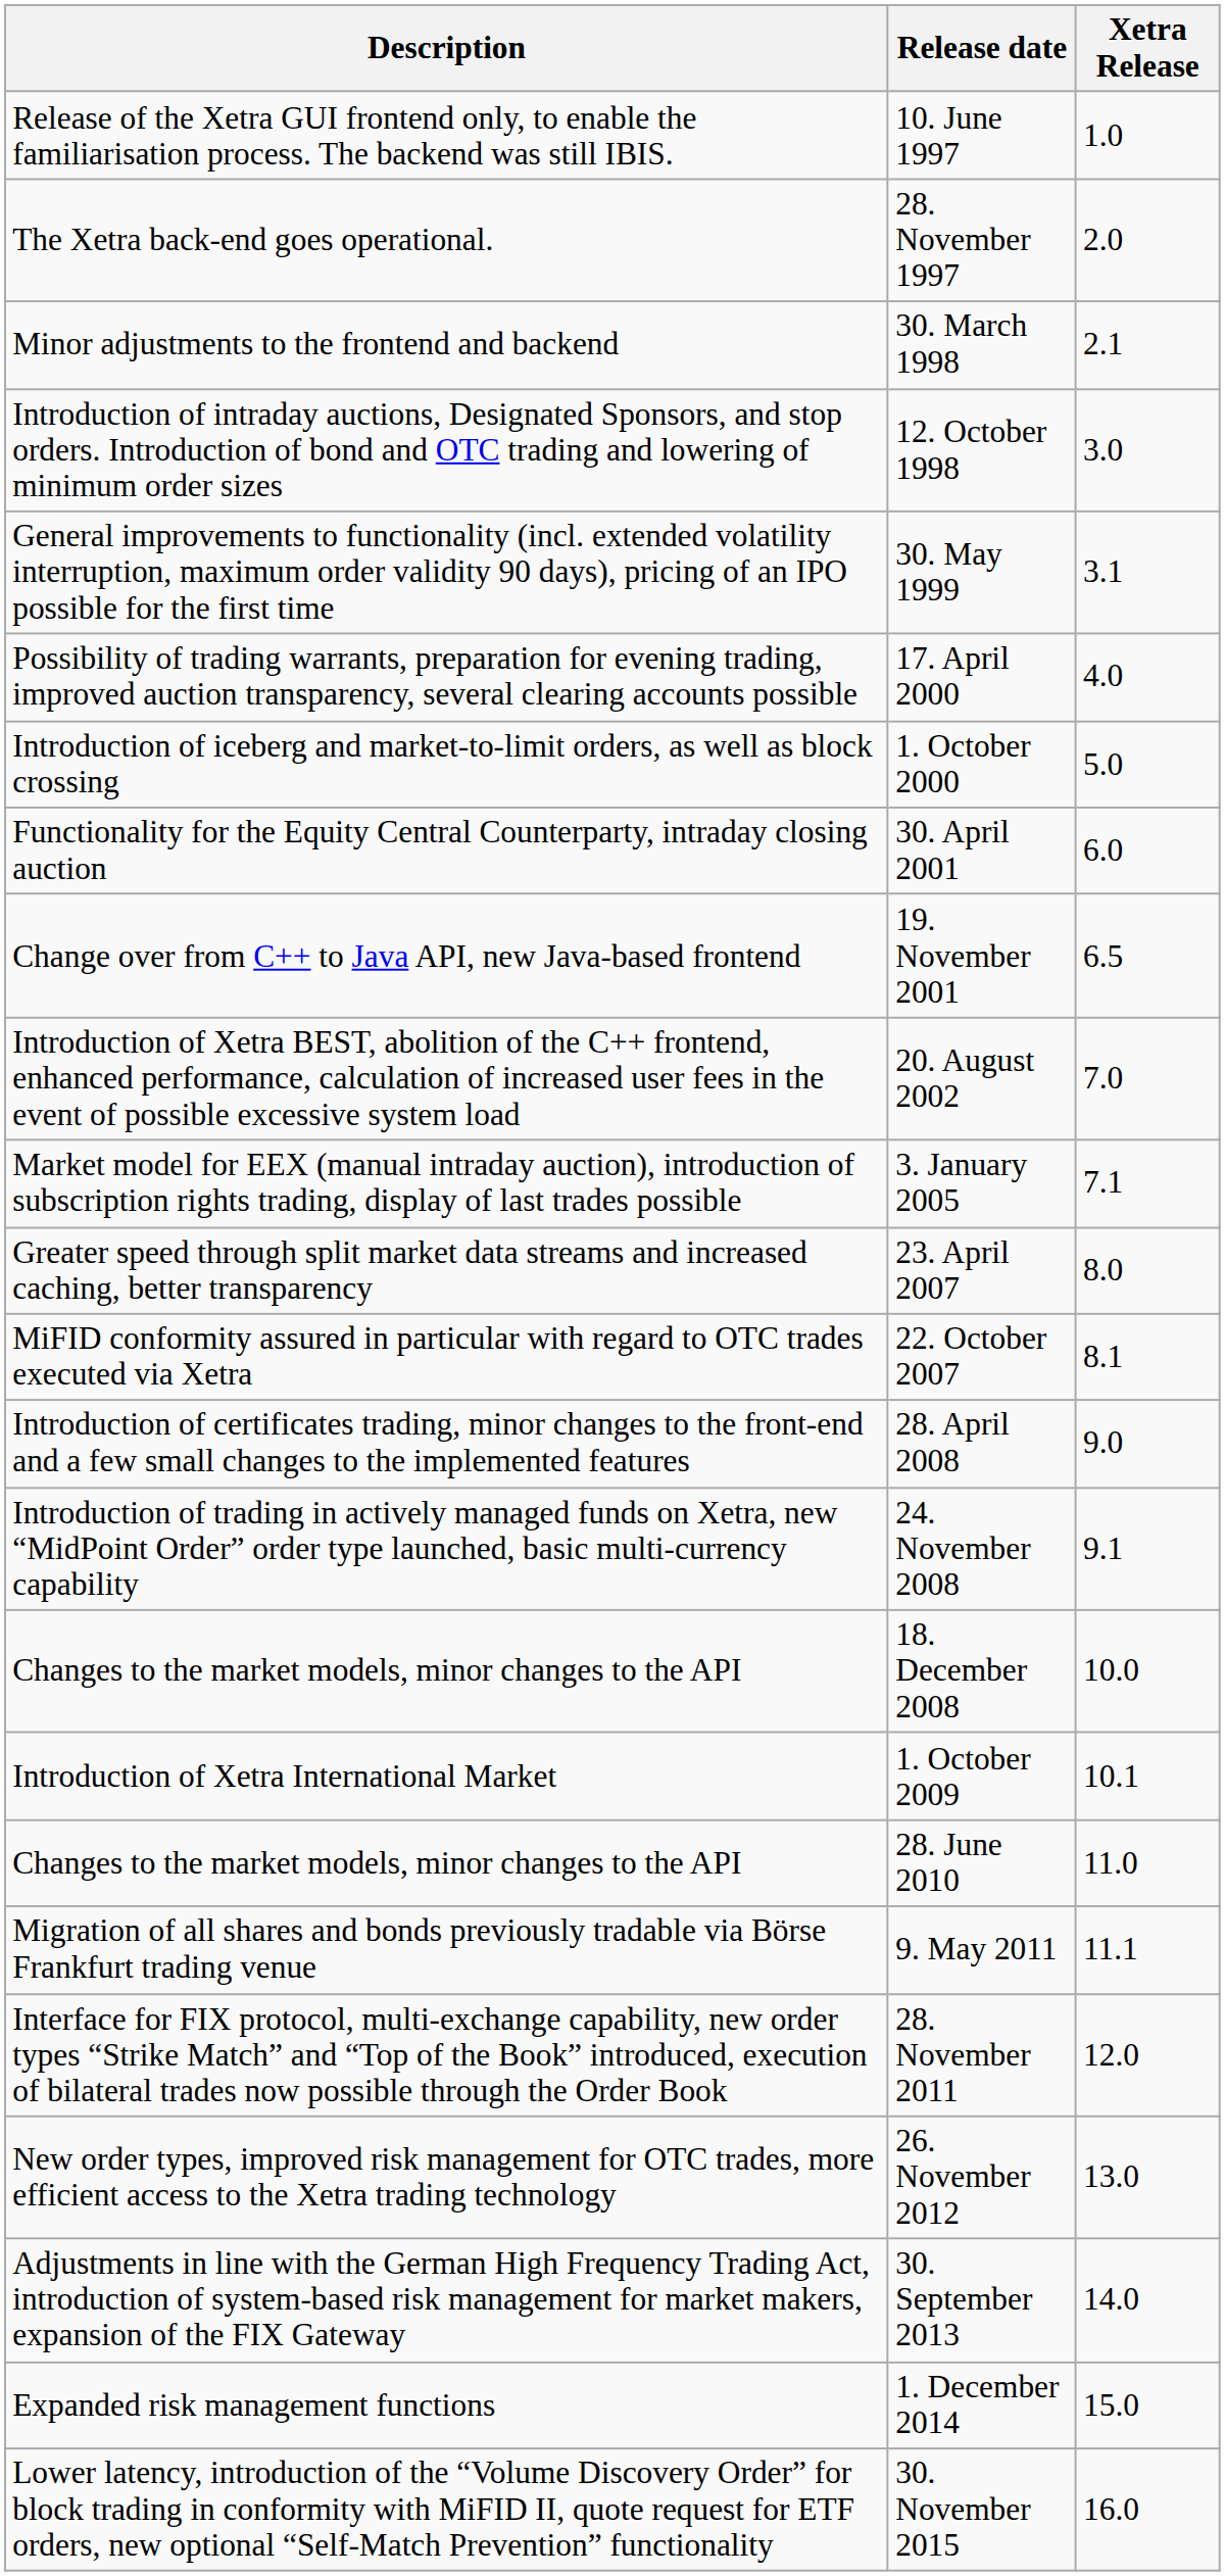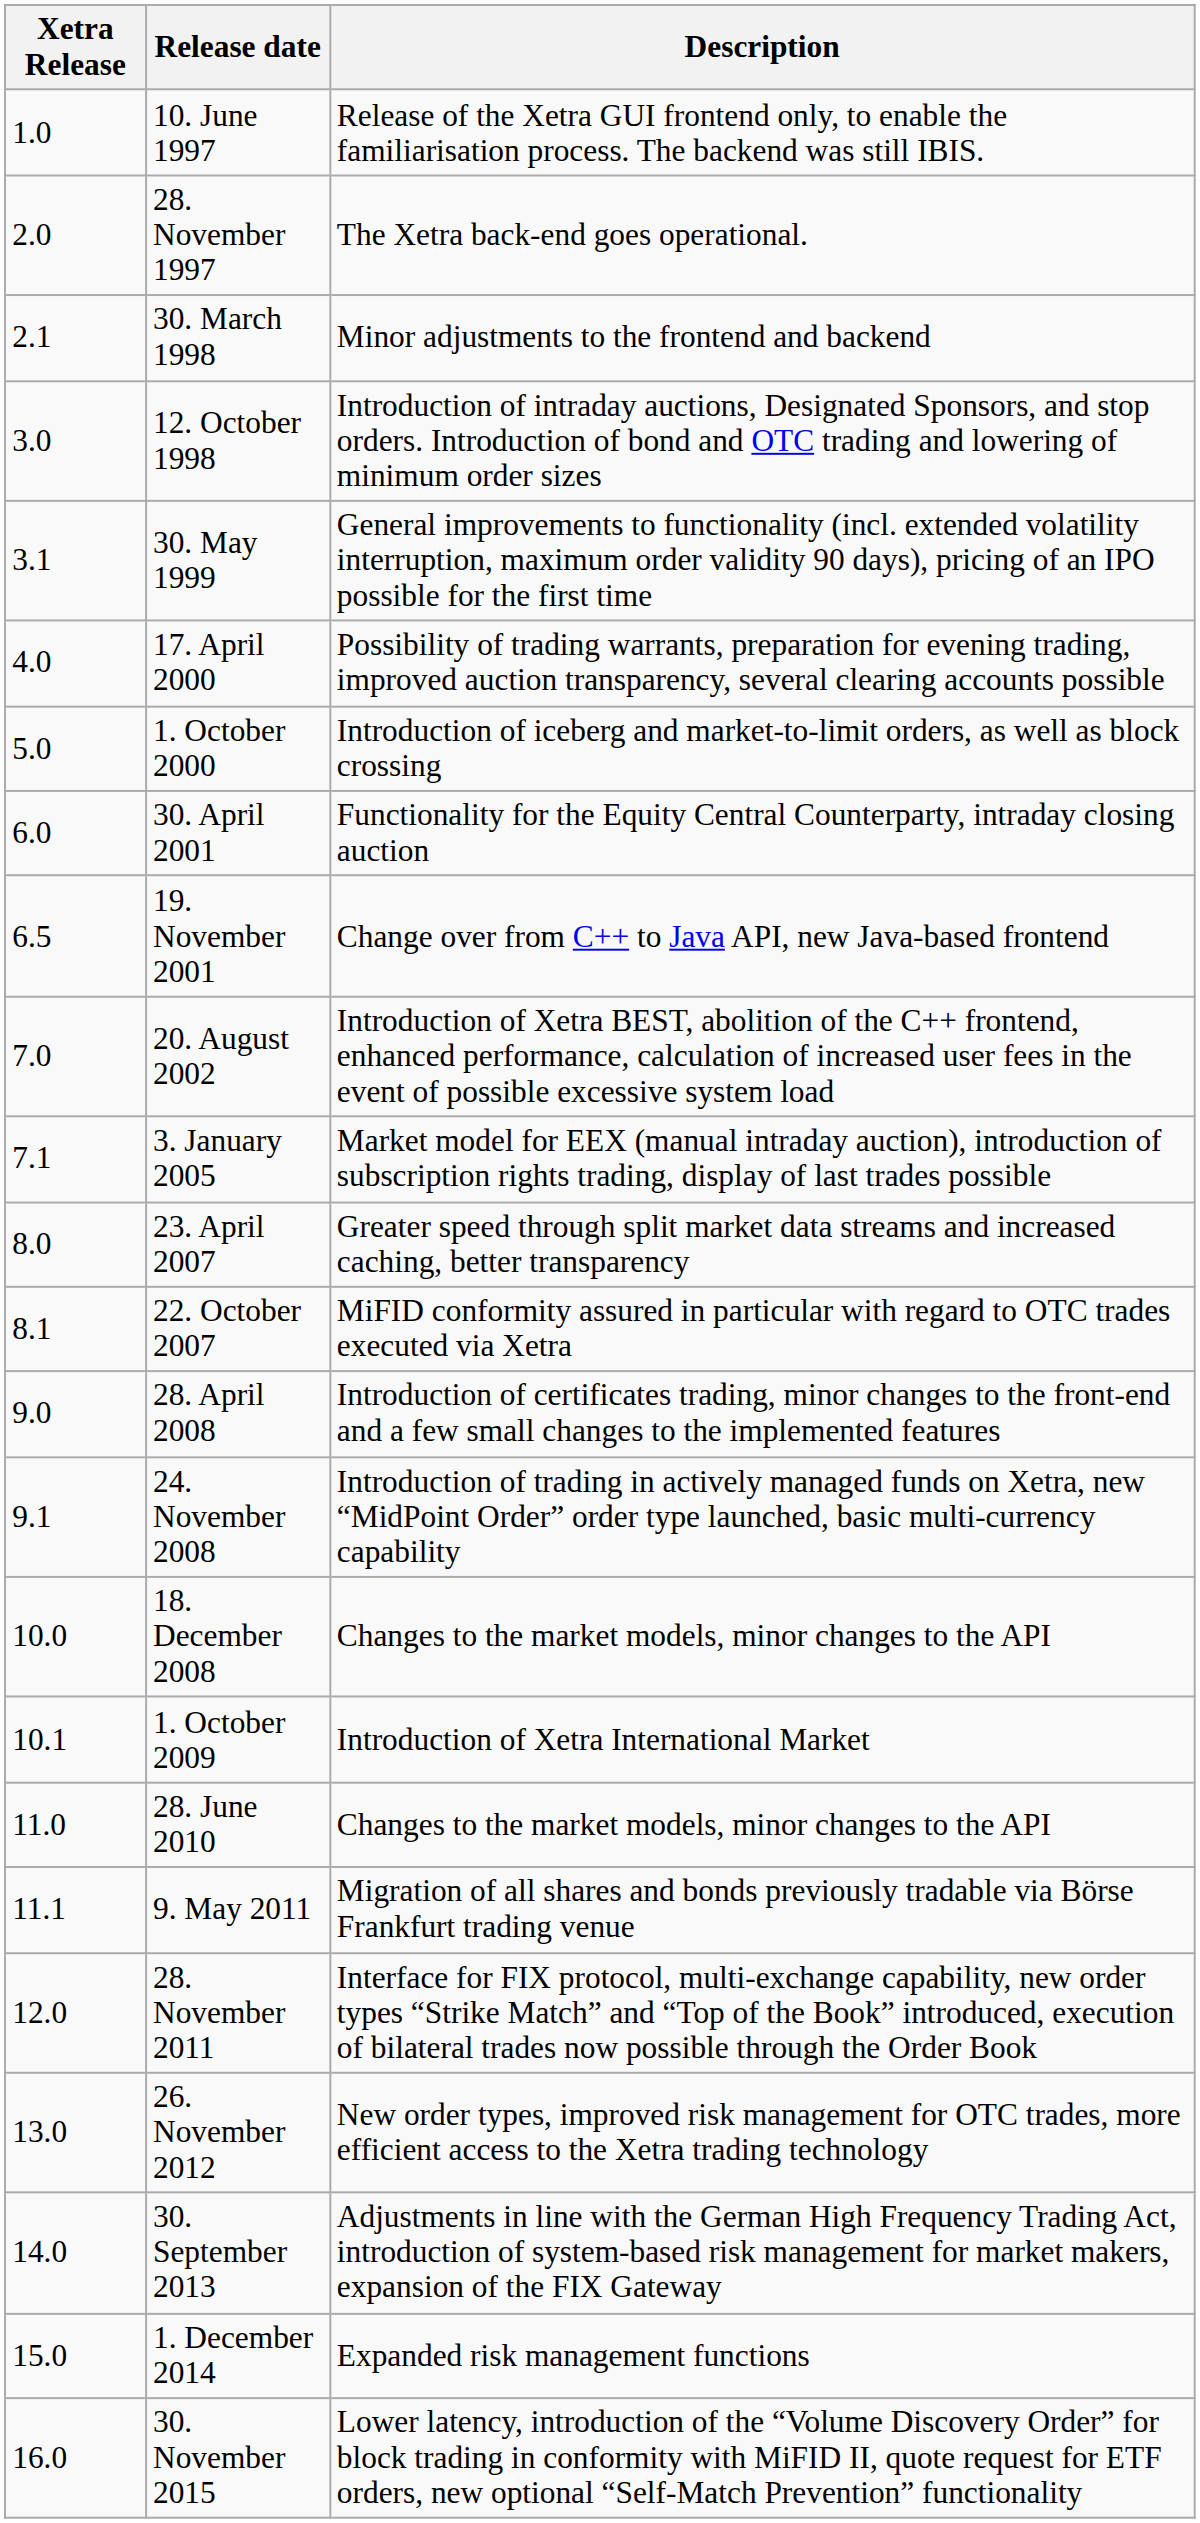 <table class="wikitable">
 <tr class="hintergrundfarbe5">
+<th>Xetra Release</th>
+<th>Release date</th>
 <th>Description</th>
-<th>Release date</th>
-<th>Xetra Release</th>
 </tr>
 <tr>
+<td>1.0</td>
+<td>10. June 1997</td>
 <td>Release of the Xetra GUI frontend only, to enable the familiarisation process. The backend was still IBIS.</td>
-<td>10. June 1997</td>
-<td>1.0</td>
 </tr>
 <tr>
+<td>2.0</td>
+<td>28. November 1997</td>
 <td>The Xetra back-end goes operational.</td>
-<td>28. November 1997</td>
-<td>2.0</td>
 </tr>
 <tr>
+<td>2.1</td>
+<td>30. March 1998</td>
 <td>Minor adjustments to the frontend and backend</td>
-<td>30. March 1998</td>
-<td>2.1</td>
 </tr>
 <tr>
+<td>3.0</td>
+<td>12. October 1998</td>
 <td>Introduction of intraday auctions, Designated Sponsors, and stop orders. Introduction of bond and <a href='#'>OTC</a> trading and lowering of minimum order sizes</td>
-<td>12. October 1998</td>
-<td>3.0</td>
 </tr>
 <tr>
+<td>3.1</td>
+<td>30. May 1999</td>
 <td>General improvements to functionality (incl. extended volatility interruption, maximum order validity 90 days), pricing of an IPO possible for the first time</td>
-<td>30. May 1999</td>
-<td>3.1</td>
 </tr>
 <tr>
+<td>4.0</td>
+<td>17. April 2000</td>
 <td>Possibility of trading warrants, preparation for evening trading, improved auction transparency, several clearing accounts possible</td>
-<td>17. April 2000</td>
-<td>4.0</td>
 </tr>
 <tr>
+<td>5.0</td>
+<td>1. October 2000</td>
 <td>Introduction of iceberg and market-to-limit orders, as well as block crossing</td>
-<td>1. October 2000</td>
-<td>5.0</td>
 </tr>
 <tr>
+<td>6.0</td>
+<td>30. April 2001</td>
 <td>Functionality for the Equity Central Counterparty, intraday closing auction</td>
-<td>30. April 2001</td>
-<td>6.0</td>
 </tr>
 <tr>
+<td>6.5</td>
+<td>19. November 2001</td>
 <td>Change over from <a href='#'>C++</a> to <a href='#'>Java</a> API, new Java-based frontend</td>
-<td>19. November 2001</td>
-<td>6.5</td>
 </tr>
 <tr>
+<td>7.0</td>
+<td>20. August 2002</td>
 <td>Introduction of Xetra BEST, abolition of the C++ frontend, enhanced performance, calculation of increased user fees in the event of possible excessive system load</td>
-<td>20. August 2002</td>
-<td>7.0</td>
 </tr>
 <tr>
+<td>7.1</td>
+<td>3. January 2005</td>
 <td>Market model for EEX (manual intraday auction), introduction of subscription rights trading, display of last trades possible</td>
-<td>3. January 2005</td>
-<td>7.1</td>
 </tr>
 <tr>
+<td>8.0</td>
+<td>23. April 2007</td>
 <td>Greater speed through split market data streams and increased caching, better transparency</td>
-<td>23. April 2007</td>
-<td>8.0</td>
 </tr>
 <tr>
+<td>8.1</td>
+<td>22. October 2007</td>
 <td>MiFID conformity assured in particular with regard to OTC trades executed via Xetra</td>
-<td>22. October 2007</td>
-<td>8.1</td>
 </tr>
 <tr>
+<td>9.0</td>
+<td>28. April 2008</td>
 <td>Introduction of certificates trading, minor changes to the front-end and a few small changes to the implemented features</td>
-<td>28. April 2008</td>
-<td>9.0</td>
 </tr>
 <tr>
+<td>9.1</td>
+<td>24. November 2008</td>
 <td>Introduction of trading in actively managed funds on Xetra, new “MidPoint Order” order type launched, basic multi-currency capability</td>
-<td>24. November 2008</td>
-<td>9.1</td>
 </tr>
 <tr>
+<td>10.0</td>
+<td>18. December 2008</td>
 <td>Changes to the market models, minor changes to the API</td>
-<td>18. December 2008</td>
-<td>10.0</td>
 </tr>
 <tr>
+<td>10.1</td>
+<td>1. October 2009</td>
 <td>Introduction of Xetra International Market</td>
-<td>1. October 2009</td>
-<td>10.1</td>
 </tr>
 <tr>
+<td>11.0</td>
+<td>28. June 2010</td>
 <td>Changes to the market models, minor changes to the API</td>
-<td>28. June 2010</td>
-<td>11.0</td>
 </tr>
 <tr>
+<td>11.1</td>
+<td>9. May 2011</td>
 <td>Migration of all shares and bonds previously tradable via Börse Frankfurt trading venue</td>
-<td>9. May 2011</td>
-<td>11.1</td>
 </tr>
 <tr>
+<td>12.0</td>
+<td>28. November 2011</td>
 <td>Interface for FIX protocol, multi-exchange capability, new order types “Strike Match” and “Top of the Book” introduced, execution of bilateral trades now possible through the Order Book</td>
-<td>28. November 2011</td>
-<td>12.0</td>
 </tr>
 <tr>
+<td>13.0</td>
+<td>26. November 2012</td>
 <td>New order types, improved risk management for OTC trades, more efficient access to the Xetra trading technology</td>
-<td>26. November 2012</td>
-<td>13.0</td>
 </tr>
 <tr>
+<td>14.0</td>
+<td>30. September 2013</td>
 <td>Adjustments in line with the German High Frequency Trading Act, introduction of system-based risk management for market makers, expansion of the FIX Gateway</td>
-<td>30. September 2013</td>
-<td>14.0</td>
 </tr>
 <tr>
+<td>15.0</td>
+<td>1. December 2014</td>
 <td>Expanded risk management functions</td>
-<td>1. December 2014</td>
-<td>15.0</td>
 </tr>
 <tr>
+<td>16.0</td>
+<td>30. November 2015</td>
 <td>Lower latency, introduction of the “Volume Discovery Order” for block trading in conformity with MiFID II, quote request for ETF orders, new optional “Self-Match Prevention” functionality</td>
-<td>30. November 2015</td>
-<td>16.0</td>
 </tr>
 </table>
